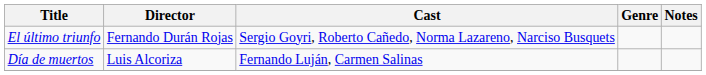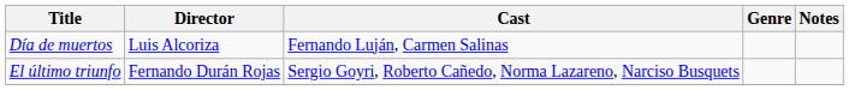 <table class="wikitable">
 <tr>
 <th>Title</th>
 <th>Director</th>
 <th>Cast</th>
 <th>Genre</th>
 <th>Notes</th>
 </tr>
 <tr>
+<td><em><a href='#'>Día de muertos</a></em></td>
+<td><a href='#'>Luis Alcoriza</a></td>
+<td><a href='#'>Fernando Luján</a>, <a href='#'>Carmen Salinas</a></td>
+<td></td>
+<td></td>
+</tr>
+<tr>
 <td><em><a href='#'>El último triunfo</a></em></td>
 <td><a href='#'>Fernando Durán Rojas</a></td>
 <td><a href='#'>Sergio Goyri</a>, <a href='#'>Roberto Cañedo</a>, <a href='#'>Norma Lazareno</a>, <a href='#'>Narciso Busquets</a></td>
 <td></td>
 <td></td>
 </tr>
 <tr>
-<td><em><a href='#'>Día de muertos</a></em></td>
-<td><a href='#'>Luis Alcoriza</a></td>
-<td><a href='#'>Fernando Luján</a>, <a href='#'>Carmen Salinas</a></td>
-<td></td>
-<td></td>
-</tr>
-<tr>
 </tr>
 </table>
